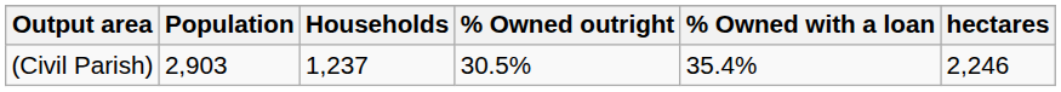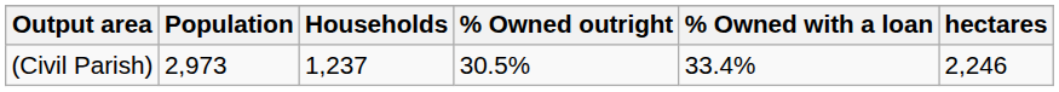 <table class="wikitable">
 <tr>
 </tr>
 <tr>
 <th>Output area</th>
 <th>Population</th>
 <th>Households</th>
 <th>% Owned outright</th>
 <th>% Owned with a loan</th>
 <th>hectares</th>
 </tr>
 <tr>
 <td>(Civil Parish)</td>
-<td>2,903</td>
+<td>2,973</td>
 <td>1,237</td>
 <td>30.5%</td>
-<td>35.4%</td>
+<td>33.4%</td>
 <td>2,246</td>
 </tr>
 </table>
